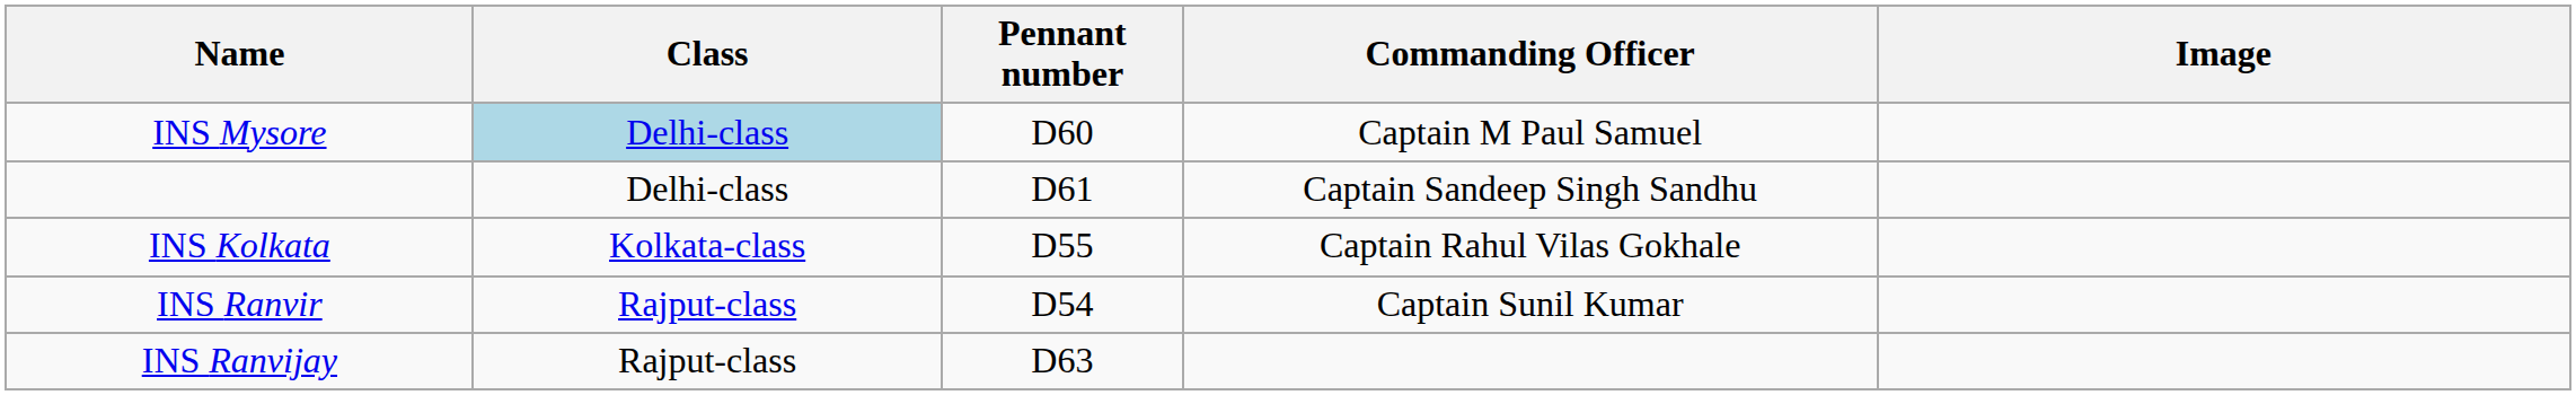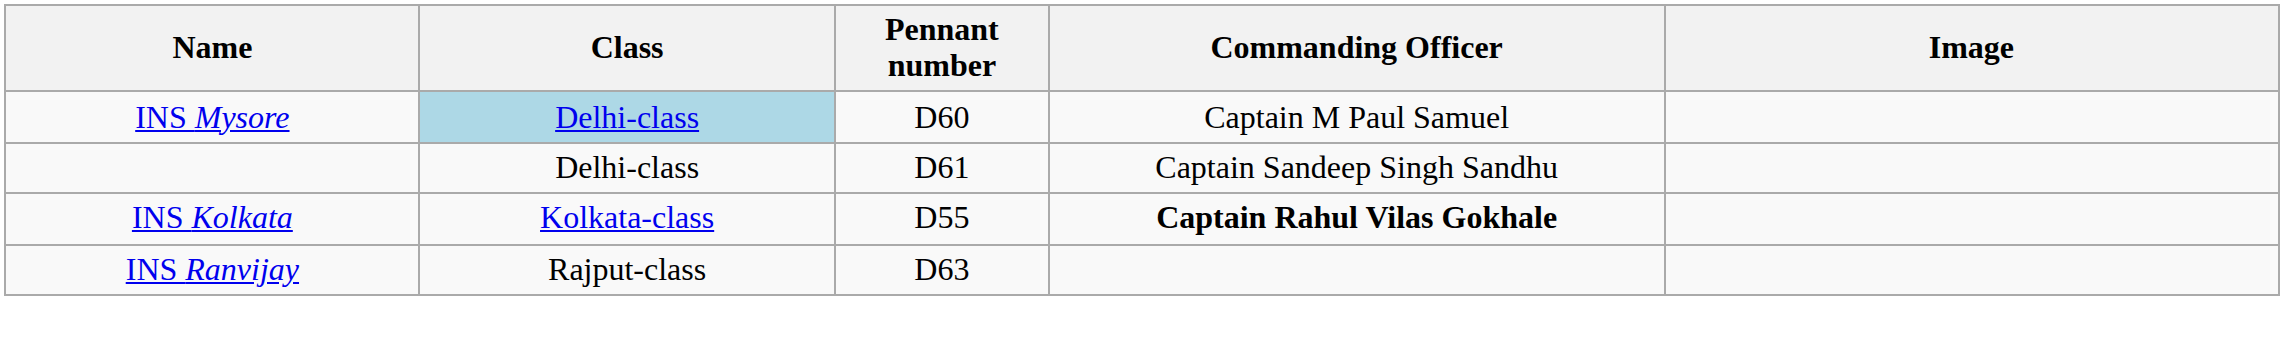 <table class="wikitable" style="text-align:center">
 <tr style="background:#cccccc">
 <th scope="col" style="width: 200px;">Name</th>
 <th scope="col" style="width: 200px;">Class</th>
 <th scope="col" style="width: 100px;">Pennant number</th>
 <th scope="col" style="width: 300px;">Commanding Officer</th>
 <th scope="col" style="width: 300px;">Image</th>
 </tr>
 <tr>
 <td><a href='#'>INS <em>Mysore</em></a></td>
 <td style="background: lightblue;"><a href='#'>Delhi-class</a></td>
 <td align="center">D60</td>
 <td>Captain M Paul Samuel</td>
 <td></td>
 </tr>
 <tr>
 <td></td>
 <td>Delhi-class</td>
 <td align="center">D61</td>
 <td>Captain Sandeep Singh Sandhu</td>
 <td></td>
 </tr>
 <tr>
 <td><a href='#'>INS <em>Kolkata</em></a></td>
 <td><a href='#'>Kolkata-class</a></td>
 <td align="center">D55</td>
-<td>Captain Rahul Vilas Gokhale</td>
-<td></td>
-</tr>
-<tr>
-<td><a href='#'>INS <em>Ranvir</em></a></td>
-<td><a href='#'>Rajput-class</a></td>
-<td align="center">D54</td>
-<td>Captain Sunil Kumar</td>
+<td><strong>Captain Rahul Vilas Gokhale</strong></td>
 <td></td>
 </tr>
 <tr>
 <td><a href='#'>INS <em>Ranvijay</em></a></td>
 <td>Rajput-class</td>
 <td align="center">D63</td>
 <td></td>
 <td></td>
 </tr>
 </table>
